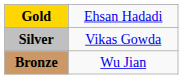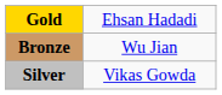 <table class="wikitable" style=" text-align:center; font-size:110%;" width="35%">
 <tr>
 <td bgcolor="gold"><strong>Gold</strong></td>
 <td><a href='#'>Ehsan Hadadi</a><br></td>
 </tr>
 <tr>
+<td bgcolor="CC9966"><strong>Bronze</strong></td>
+<td><a href='#'>Wu Jian</a><br></td>
+</tr>
+<tr>
 <td bgcolor="silver"><strong>Silver</strong></td>
 <td><a href='#'>Vikas Gowda</a><br></td>
 </tr>
-<tr>
-<td bgcolor="CC9966"><strong>Bronze</strong></td>
-<td><a href='#'>Wu Jian</a><br></td>
-</tr>
 </table>
